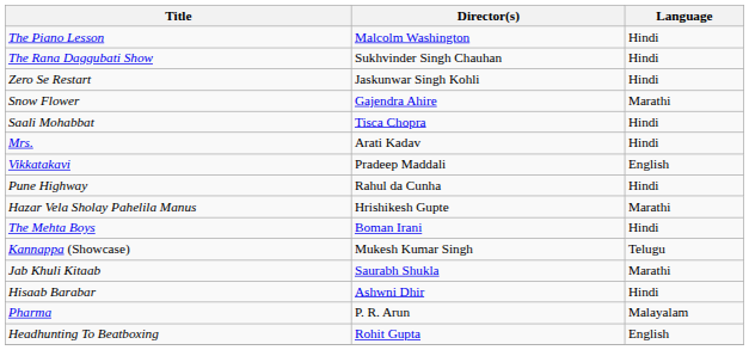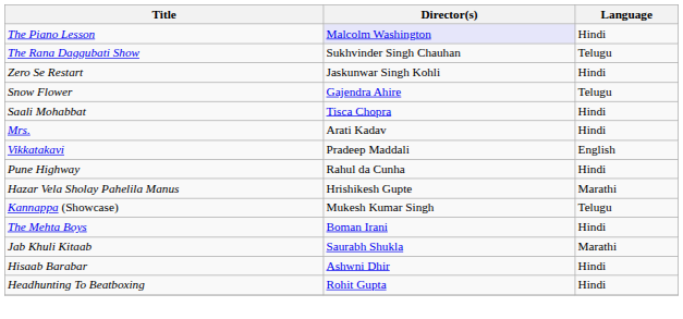 <table class="sortable wikitable" style="width:100%; margin-bottom:4px" cellpadding="5">
 <tr>
 <th>Title</th>
 <th>Director(s)</th>
 <th>Language</th>
 </tr>
 <tr>
 <td><a href='#'><em>The Piano Lesson</em></a></td>
-<td><a href='#'>Malcolm Washington</a></td>
+<td style="background: lavender;"><a href='#'>Malcolm Washington</a></td>
 <td>Hindi</td>
 </tr>
 <tr>
 <td><em><a href='#'>The Rana Daggubati Show</a></em></td>
 <td>Sukhvinder Singh Chauhan</td>
-<td>Hindi</td>
+<td>Telugu</td>
 </tr>
 <tr>
 <td><em>Zero Se Restart</em></td>
 <td>Jaskunwar Singh Kohli</td>
 <td>Hindi</td>
 </tr>
 <tr>
 <td><em>Snow Flower</em></td>
 <td><a href='#'>Gajendra Ahire</a></td>
-<td>Marathi</td>
+<td>Telugu</td>
 </tr>
 <tr>
 <td><em>Saali Mohabbat</em></td>
 <td><a href='#'>Tisca Chopra</a></td>
 <td>Hindi</td>
 </tr>
 <tr>
 <td><a href='#'><em>Mrs.</em></a></td>
 <td>Arati Kadav</td>
 <td>Hindi</td>
 </tr>
 <tr>
 <td><em><a href='#'>Vikkatakavi</a></em></td>
 <td>Pradeep Maddali</td>
 <td>English</td>
 </tr>
 <tr>
 <td><em>Pune Highway</em></td>
 <td>Rahul da Cunha</td>
 <td>Hindi</td>
 </tr>
 <tr>
 <td><em>Hazar Vela Sholay Pahelila Manus</em></td>
 <td>Hrishikesh Gupte</td>
 <td>Marathi</td>
 </tr>
 <tr>
+<td><a href='#'><em>Kannappa</em></a> (Showcase)</td>
+<td>Mukesh Kumar Singh</td>
+<td>Telugu</td>
+</tr>
+<tr>
 <td><a href='#'><em>The Mehta Boys</em></a></td>
 <td><a href='#'>Boman Irani</a></td>
 <td>Hindi</td>
-</tr>
-<tr>
-<td><a href='#'><em>Kannappa</em></a> (Showcase)</td>
-<td>Mukesh Kumar Singh</td>
-<td>Telugu</td>
 </tr>
 <tr>
 <td><em>Jab Khuli Kitaab</em></td>
 <td><a href='#'>Saurabh Shukla</a></td>
 <td>Marathi</td>
 </tr>
 <tr>
 <td><em>Hisaab Barabar</em></td>
 <td><a href='#'>Ashwni Dhir</a></td>
 <td>Hindi</td>
 </tr>
 <tr>
-<td><a href='#'><em>Pharma</em></a></td>
-<td>P. R. Arun</td>
-<td>Malayalam</td>
-</tr>
-<tr>
 <td><em>Headhunting To Beatboxing</em></td>
 <td><a href='#'>Rohit Gupta</a></td>
-<td>English</td>
+<td>Hindi</td>
 </tr>
 <tr>
 </tr>
 </table>
